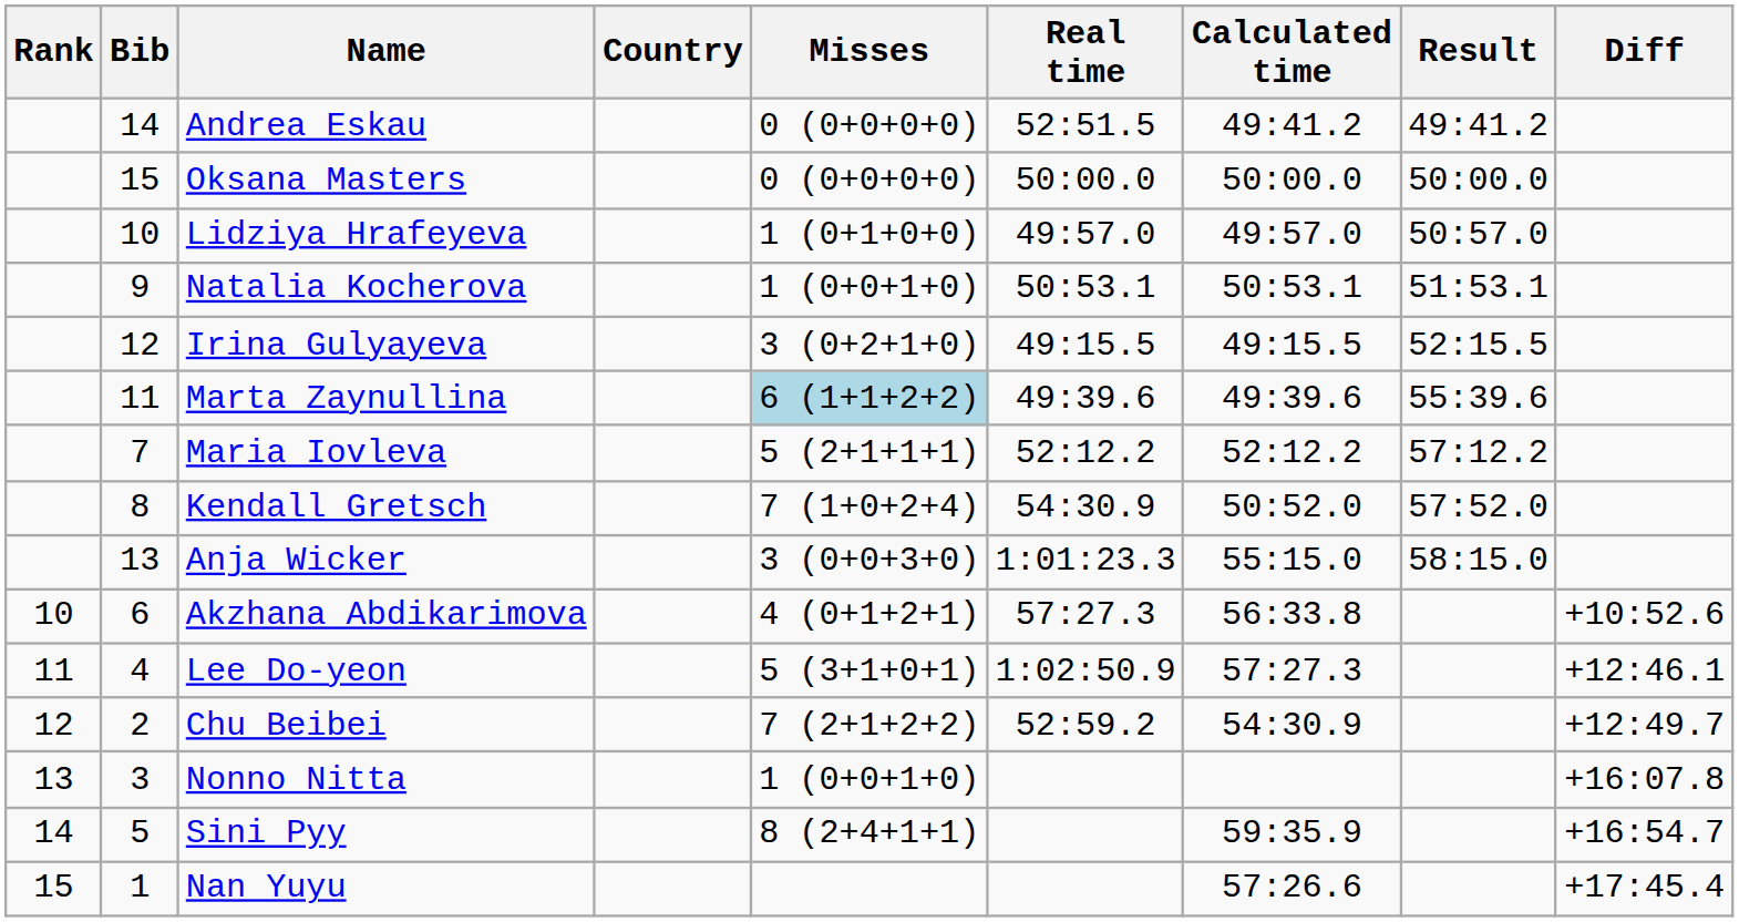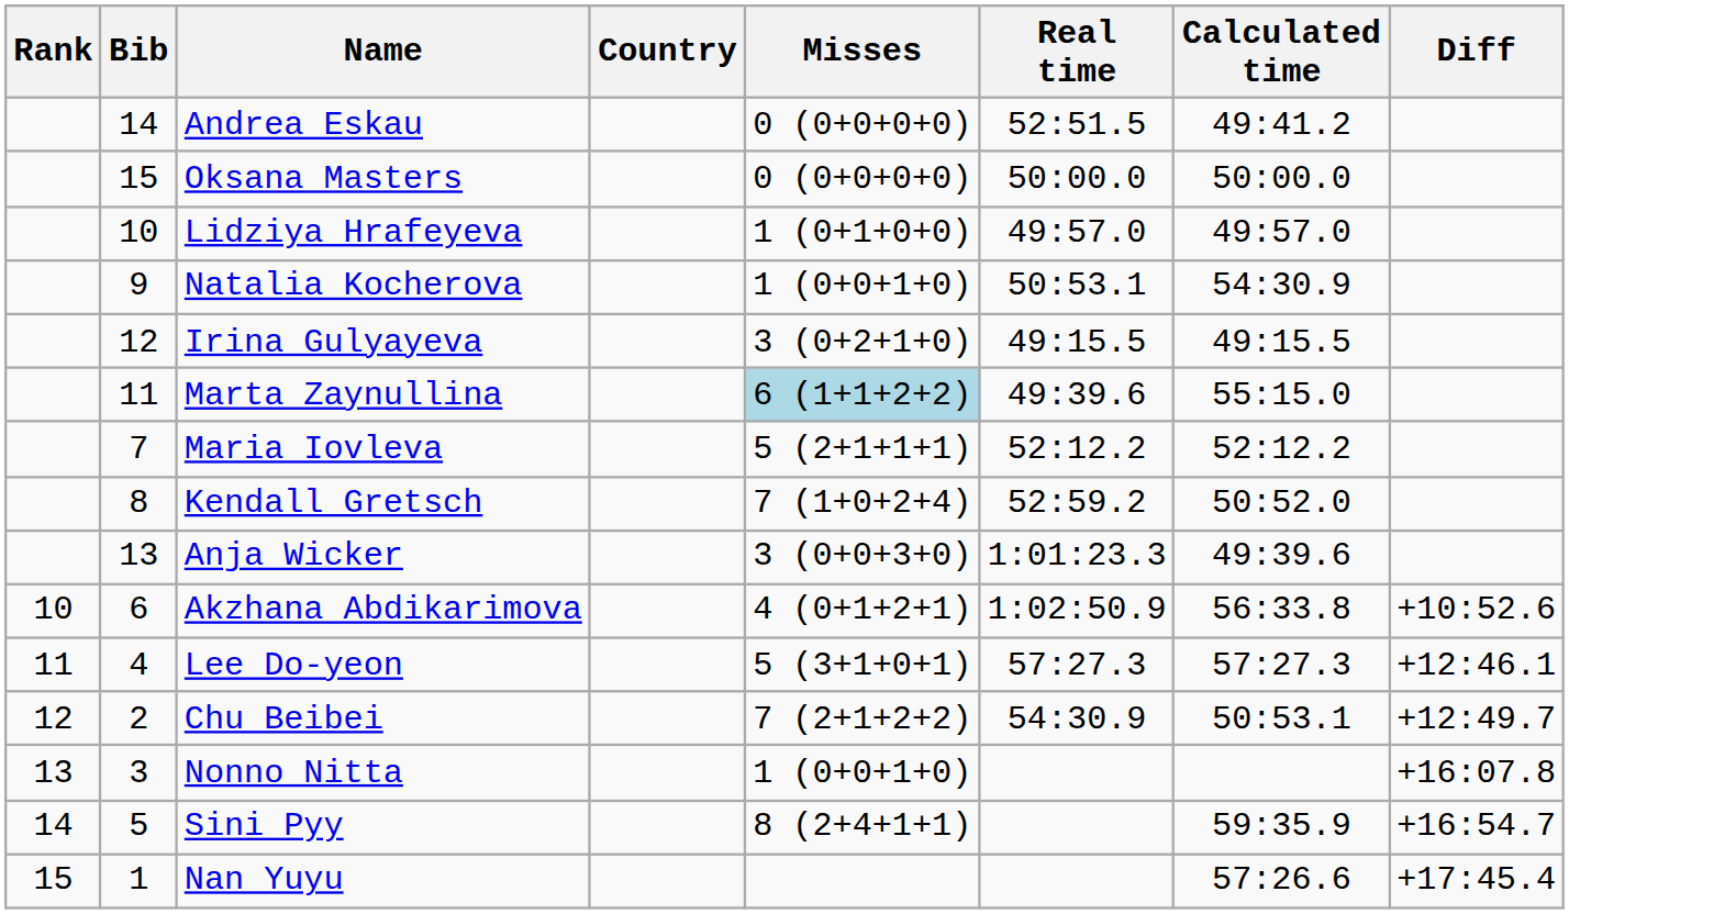 <table class="wikitable sortable" style="text-align:center">
 <tr>
 <th>Rank</th>
 <th>Bib</th>
 <th>Name</th>
 <th>Country</th>
 <th>Misses</th>
 <th>Real<br>time</th>
 <th>Calculated<br>time</th>
-<th>Result</th>
 <th>Diff</th>
 </tr>
 <tr>
 <td></td>
 <td>14</td>
 <td align="left"><a href='#'>Andrea Eskau</a></td>
 <td align="left"></td>
 <td>0 (0+0+0+0)</td>
 <td>52:51.5</td>
 <td>49:41.2</td>
-<td>49:41.2</td>
 <td></td>
 </tr>
 <tr>
 <td></td>
 <td>15</td>
 <td align="left"><a href='#'>Oksana Masters</a></td>
 <td align="left"></td>
 <td>0 (0+0+0+0)</td>
-<td>50:00.0</td>
 <td>50:00.0</td>
 <td>50:00.0</td>
 <td></td>
 </tr>
 <tr>
 <td></td>
 <td>10</td>
 <td align="left"><a href='#'>Lidziya Hrafeyeva</a></td>
 <td align="left"></td>
 <td>1 (0+1+0+0)</td>
 <td>49:57.0</td>
 <td>49:57.0</td>
-<td>50:57.0</td>
 <td></td>
 </tr>
 <tr>
 <td></td>
 <td>9</td>
 <td align="left"><a href='#'>Natalia Kocherova</a></td>
 <td align="left"></td>
 <td>1 (0+0+1+0)</td>
 <td>50:53.1</td>
-<td>50:53.1</td>
-<td>51:53.1</td>
+<td>54:30.9</td>
 <td></td>
 </tr>
 <tr>
 <td></td>
 <td>12</td>
 <td align="left"><a href='#'>Irina Gulyayeva</a></td>
 <td align="left"></td>
 <td>3 (0+2+1+0)</td>
 <td>49:15.5</td>
 <td>49:15.5</td>
-<td>52:15.5</td>
 <td></td>
 </tr>
 <tr>
 <td></td>
 <td>11</td>
 <td align="left"><a href='#'>Marta Zaynullina</a></td>
 <td align="left"></td>
 <td style="background: lightblue;">6 (1+1+2+2)</td>
 <td>49:39.6</td>
-<td>49:39.6</td>
-<td>55:39.6</td>
+<td>55:15.0</td>
 <td></td>
 </tr>
 <tr>
 <td></td>
 <td>7</td>
 <td align="left"><a href='#'>Maria Iovleva</a></td>
 <td align="left"></td>
 <td>5 (2+1+1+1)</td>
 <td>52:12.2</td>
 <td>52:12.2</td>
-<td>57:12.2</td>
 <td></td>
 </tr>
 <tr>
 <td></td>
 <td>8</td>
 <td align="left"><a href='#'>Kendall Gretsch</a></td>
 <td align="left"></td>
 <td>7 (1+0+2+4)</td>
-<td>54:30.9</td>
+<td>52:59.2</td>
 <td>50:52.0</td>
-<td>57:52.0</td>
 <td></td>
 </tr>
 <tr>
 <td></td>
 <td>13</td>
 <td align="left"><a href='#'>Anja Wicker</a></td>
 <td align="left"></td>
 <td>3 (0+0+3+0)</td>
 <td>1:01:23.3</td>
-<td>55:15.0</td>
-<td>58:15.0</td>
+<td>49:39.6</td>
 <td></td>
 </tr>
 <tr>
 <td>10</td>
 <td>6</td>
 <td align="left"><a href='#'>Akzhana Abdikarimova</a></td>
 <td align="left"></td>
 <td>4 (0+1+2+1)</td>
-<td>57:27.3</td>
+<td>1:02:50.9</td>
 <td>56:33.8</td>
-<td></td>
 <td>+10:52.6</td>
 </tr>
 <tr>
 <td>11</td>
 <td>4</td>
 <td align="left"><a href='#'>Lee Do-yeon</a></td>
 <td align="left"></td>
 <td>5 (3+1+0+1)</td>
-<td>1:02:50.9</td>
 <td>57:27.3</td>
-<td></td>
+<td>57:27.3</td>
 <td>+12:46.1</td>
 </tr>
 <tr>
 <td>12</td>
 <td>2</td>
 <td align="left"><a href='#'>Chu Beibei</a></td>
 <td align="left"></td>
 <td>7 (2+1+2+2)</td>
-<td>52:59.2</td>
 <td>54:30.9</td>
-<td></td>
+<td>50:53.1</td>
 <td>+12:49.7</td>
 </tr>
 <tr>
 <td>13</td>
 <td>3</td>
 <td align="left"><a href='#'>Nonno Nitta</a></td>
 <td align="left"></td>
 <td>1 (0+0+1+0)</td>
-<td></td>
 <td></td>
 <td></td>
 <td>+16:07.8</td>
 </tr>
 <tr>
 <td>14</td>
 <td>5</td>
 <td align="left"><a href='#'>Sini Pyy</a></td>
 <td align="left"></td>
 <td>8 (2+4+1+1)</td>
 <td></td>
 <td>59:35.9</td>
-<td></td>
 <td>+16:54.7</td>
 </tr>
 <tr>
 <td>15</td>
 <td>1</td>
 <td align="left"><a href='#'>Nan Yuyu</a></td>
 <td align="left"></td>
 <td></td>
 <td></td>
 <td>57:26.6</td>
-<td></td>
 <td>+17:45.4</td>
 </tr>
 </table>
